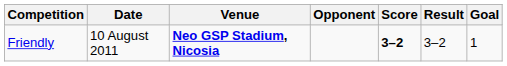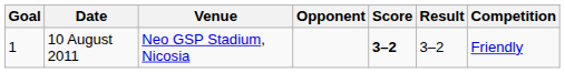 <table class="wikitable">
 <tr>
-<th>Competition</th>
+<th>Goal</th>
 <th>Date</th>
 <th>Venue</th>
 <th>Opponent</th>
 <th>Score</th>
 <th>Result</th>
-<th>Goal</th>
+<th>Competition</th>
 </tr>
 <tr>
-<td><a href='#'>Friendly</a></td>
+<td>1</td>
 <td>10 August 2011</td>
-<td><strong><a href='#'>Neo GSP Stadium</a>, <a href='#'>Nicosia</a></strong></td>
+<td><a href='#'>Neo GSP Stadium</a>, <a href='#'>Nicosia</a></td>
 <td></td>
 <td><strong>3–2</strong></td>
 <td>3–2</td>
-<td>1</td>
+<td><a href='#'>Friendly</a></td>
 </tr>
 </table>
